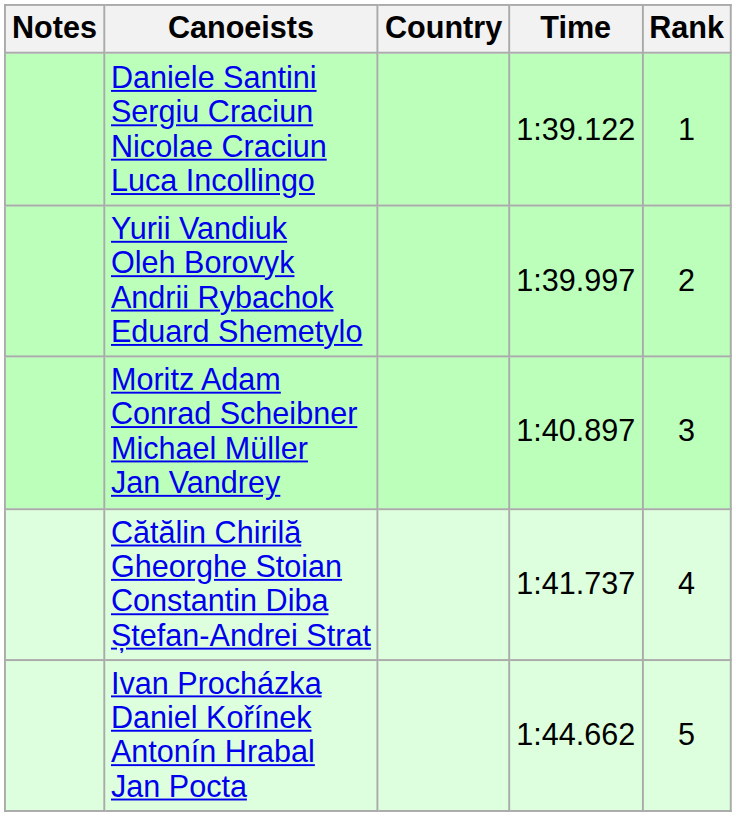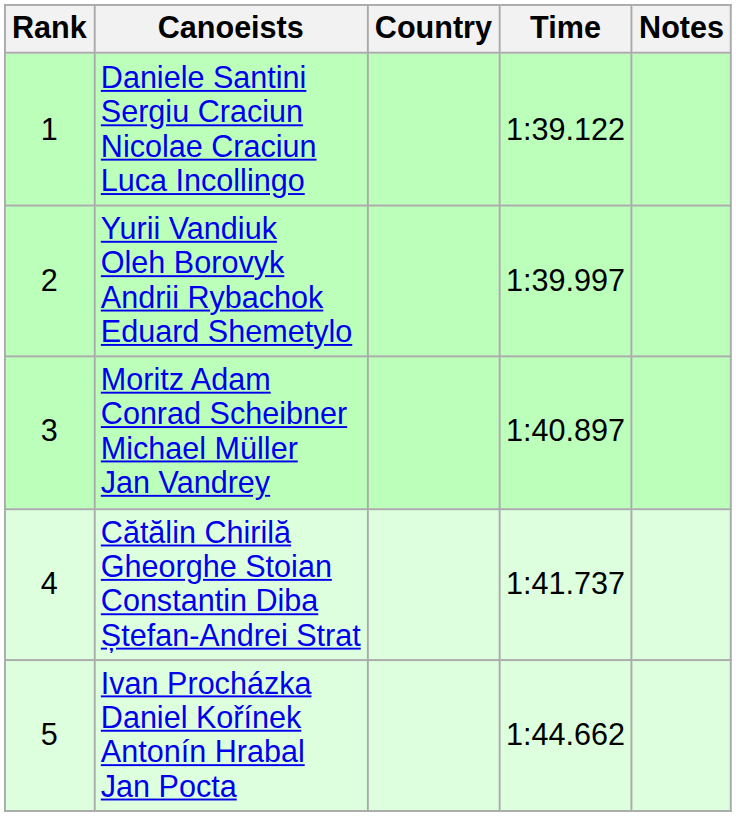 <table class="wikitable" style="text-align:center">
 <tr>
-<th>Notes</th>
+<th>Rank</th>
 <th>Canoeists</th>
 <th>Country</th>
 <th>Time</th>
-<th>Rank</th>
+<th>Notes</th>
 </tr>
 <tr bgcolor=bbffbb>
-<td></td>
+<td>1</td>
 <td align="left"><a href='#'>Daniele Santini</a><br><a href='#'>Sergiu Craciun</a><br><a href='#'>Nicolae Craciun</a><br><a href='#'>Luca Incollingo</a></td>
 <td align="left"></td>
 <td>1:39.122</td>
-<td>1</td>
+<td></td>
 </tr>
 <tr bgcolor=bbffbb>
-<td></td>
+<td>2</td>
 <td align="left"><a href='#'>Yurii Vandiuk</a><br><a href='#'>Oleh Borovyk</a><br><a href='#'>Andrii Rybachok</a><br><a href='#'>Eduard Shemetylo</a></td>
 <td align="left"></td>
 <td>1:39.997</td>
-<td>2</td>
+<td></td>
 </tr>
 <tr bgcolor=bbffbb>
-<td></td>
+<td>3</td>
 <td align="left"><a href='#'>Moritz Adam</a><br><a href='#'>Conrad Scheibner</a><br><a href='#'>Michael Müller</a><br><a href='#'>Jan Vandrey</a></td>
 <td align="left"></td>
 <td>1:40.897</td>
-<td>3</td>
+<td></td>
 </tr>
 <tr bgcolor=ddffdd>
-<td></td>
+<td>4</td>
 <td align="left"><a href='#'>Cătălin Chirilă</a><br><a href='#'>Gheorghe Stoian</a><br><a href='#'>Constantin Diba</a><br><a href='#'>Ștefan-Andrei Strat</a></td>
 <td align="left"></td>
 <td>1:41.737</td>
-<td>4</td>
+<td></td>
 </tr>
 <tr bgcolor=ddffdd>
-<td></td>
+<td>5</td>
 <td align="left"><a href='#'>Ivan Procházka</a><br><a href='#'>Daniel Kořínek</a><br><a href='#'>Antonín Hrabal</a><br><a href='#'>Jan Pocta</a></td>
 <td align="left"></td>
 <td>1:44.662</td>
-<td>5</td>
+<td></td>
 </tr>
 </table>
